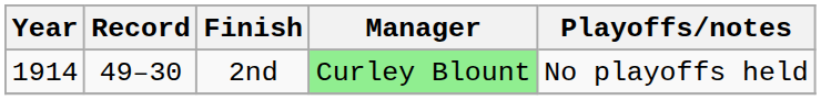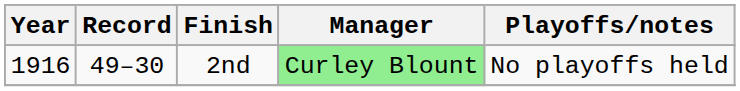 <table class="wikitable" style="text-align:center">
 <tr>
 <th>Year</th>
 <th>Record</th>
 <th>Finish</th>
 <th>Manager</th>
 <th>Playoffs/notes</th>
 </tr>
 <tr align=center>
-<td>1914</td>
+<td>1916</td>
 <td>49–30</td>
 <td>2nd</td>
 <td style="background: lightgreen;">Curley Blount</td>
 <td>No playoffs held</td>
 </tr>
 <tr align=center>
 </tr>
 </table>
